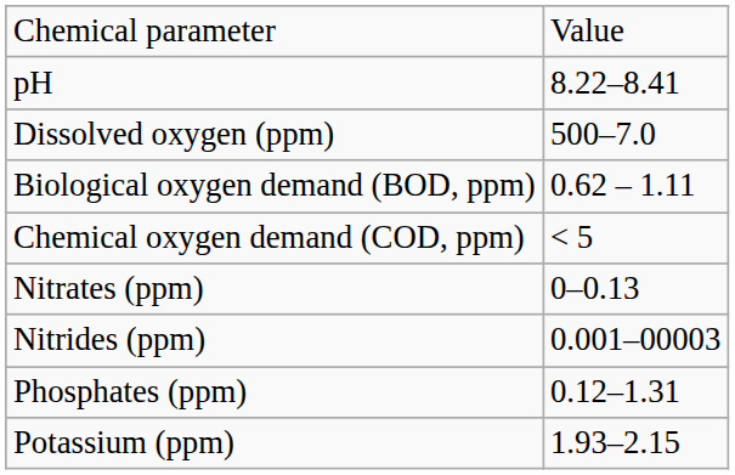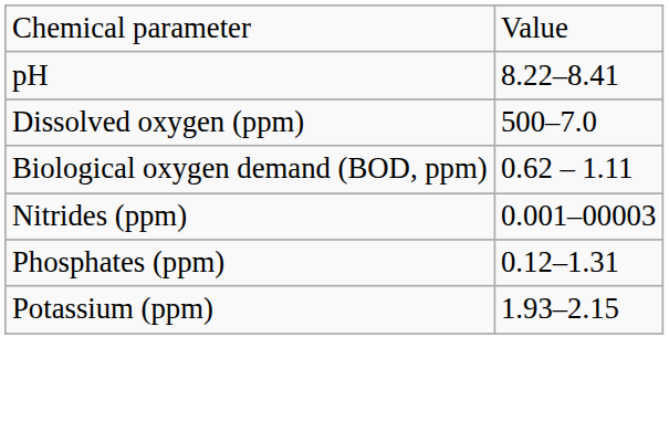 <table class="wikitable">
 <tr>
 <td>Chemical parameter</td>
 <td>Value</td>
 </tr>
 <tr>
 <td>pH</td>
 <td>8.22–8.41</td>
 </tr>
 <tr>
 <td>Dissolved oxygen (ppm)</td>
 <td>500–7.0</td>
 </tr>
 <tr>
 <td>Biological oxygen demand (BOD, ppm)</td>
 <td>0.62 – 1.11</td>
 </tr>
 <tr>
-<td>Chemical oxygen demand (COD, ppm)</td>
-<td>< 5</td>
-</tr>
-<tr>
-<td>Nitrates (ppm)</td>
-<td>0–0.13</td>
-</tr>
-<tr>
 <td>Nitrides (ppm)</td>
 <td>0.001–00003</td>
 </tr>
 <tr>
 <td>Phosphates (ppm)</td>
 <td>0.12–1.31</td>
 </tr>
 <tr>
 <td>Potassium (ppm)</td>
 <td>1.93–2.15</td>
 </tr>
 </table>
